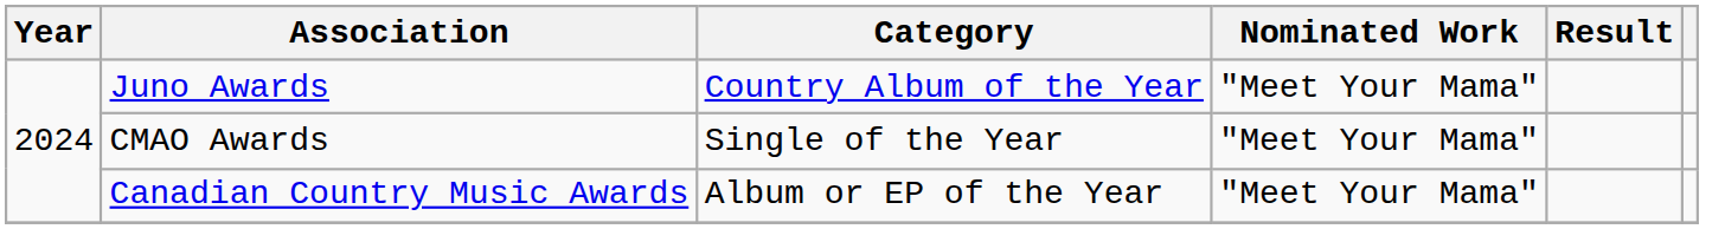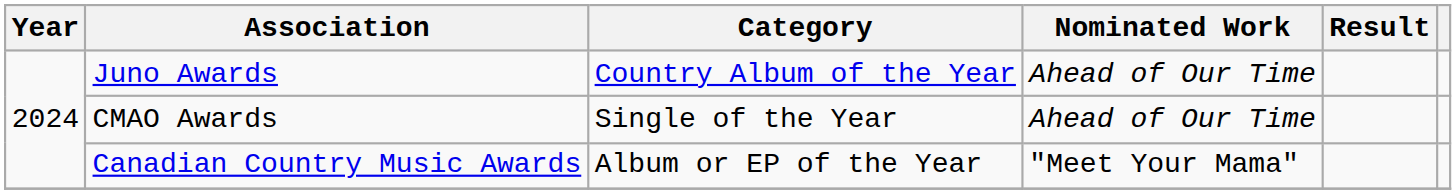 <table class="wikitable">
 <tr>
 <th>Year</th>
 <th>Association</th>
 <th>Category</th>
 <th>Nominated Work</th>
 <th>Result</th>
 <th></th>
 </tr>
 <tr>
 <td rowspan="3">2024</td>
 <td><a href='#'>Juno Awards</a></td>
 <td><a href='#'>Country Album of the Year</a></td>
-<td>"Meet Your Mama"</td>
+<td><em>Ahead of Our Time</em></td>
 <td></td>
 <td></td>
 </tr>
 <tr>
 <td>CMAO Awards</td>
 <td>Single of the Year</td>
-<td>"Meet Your Mama"</td>
+<td><em>Ahead of Our Time</em></td>
 <td></td>
 <td></td>
 </tr>
 <tr>
 <td><a href='#'>Canadian Country Music Awards</a></td>
 <td>Album or EP of the Year</td>
 <td>"Meet Your Mama"</td>
 <td></td>
 <td></td>
 </tr>
 <tr>
 </tr>
 </table>
